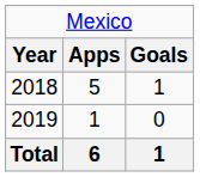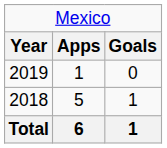 <table class="wikitable" style="text-align:center">
 <tr>
 <td colspan=3><a href='#'>Mexico</a></td>
 </tr>
 <tr>
 <th>Year</th>
 <th>Apps</th>
 <th>Goals</th>
 </tr>
 <tr>
+<td>2019</td>
+<td>1</td>
+<td>0</td>
+</tr>
+<tr>
 <td>2018</td>
 <td>5</td>
 <td>1</td>
-</tr>
-<tr>
-<td>2019</td>
-<td>1</td>
-<td>0</td>
 </tr>
 <tr>
 <th>Total</th>
 <th>6</th>
 <th>1</th>
 </tr>
 </table>
